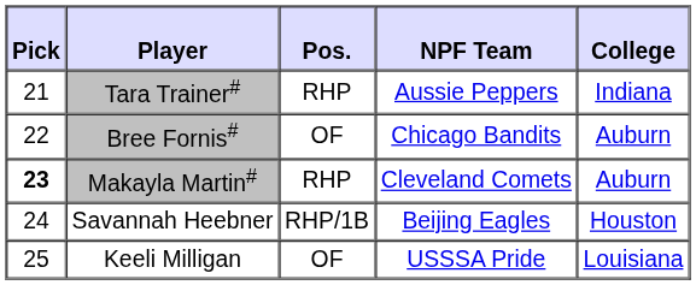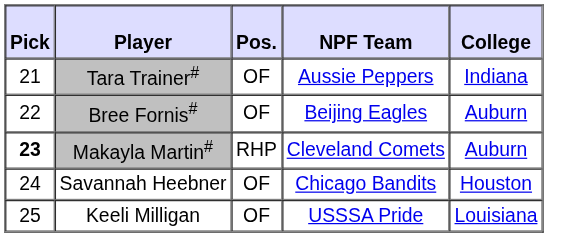 <table border="1" cellpadding="3" cellspacing="0" style="text-align:center;">
 <tr>
 <th style="background:#ddf;"><br>Pick</th>
 <th style="background:#ddf;"><br>Player</th>
 <th style="background:#ddf;"><br>Pos.</th>
 <th style="background:#ddf;"><br>NPF Team</th>
 <th style="background:#ddf;"><br>College</th>
 </tr>
 <tr>
 <td>21</td>
 <td style="background:#C0C0C0;">Tara Trainer<sup>#</sup></td>
-<td>RHP</td>
+<td>OF</td>
 <td><a href='#'>Aussie Peppers</a></td>
 <td><a href='#'>Indiana</a></td>
 </tr>
 <tr>
 <td>22</td>
 <td style="background:#C0C0C0;">Bree Fornis<sup>#</sup></td>
 <td>OF</td>
-<td><a href='#'>Chicago Bandits</a></td>
+<td><a href='#'>Beijing Eagles</a></td>
 <td><a href='#'>Auburn</a></td>
 </tr>
 <tr>
 <td><strong>23</strong></td>
 <td style="background:#C0C0C0;">Makayla Martin<sup>#</sup></td>
 <td>RHP</td>
 <td><a href='#'>Cleveland Comets</a></td>
 <td><a href='#'>Auburn</a></td>
 </tr>
 <tr>
 <td>24</td>
 <td>Savannah Heebner</td>
-<td>RHP/1B</td>
-<td><a href='#'>Beijing Eagles</a></td>
+<td>OF</td>
+<td><a href='#'>Chicago Bandits</a></td>
 <td><a href='#'>Houston</a></td>
 </tr>
 <tr>
 <td>25</td>
 <td>Keeli Milligan</td>
 <td>OF</td>
 <td><a href='#'>USSSA Pride</a></td>
 <td><a href='#'>Louisiana</a></td>
 </tr>
 </table>
